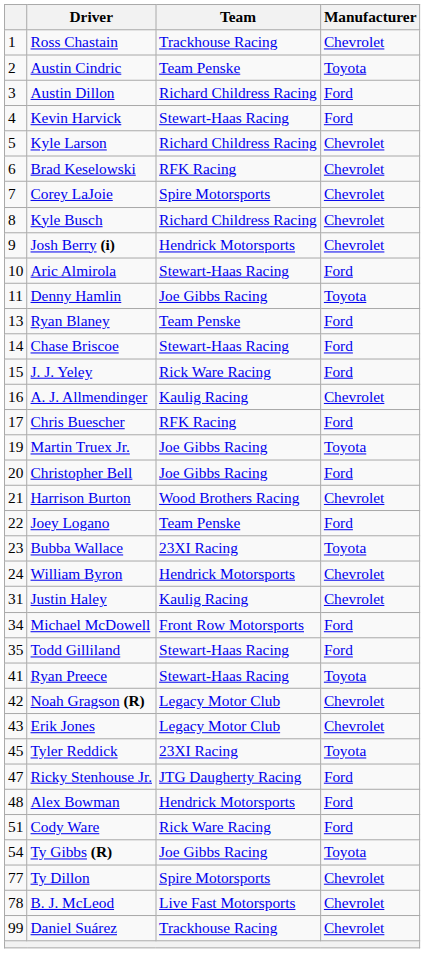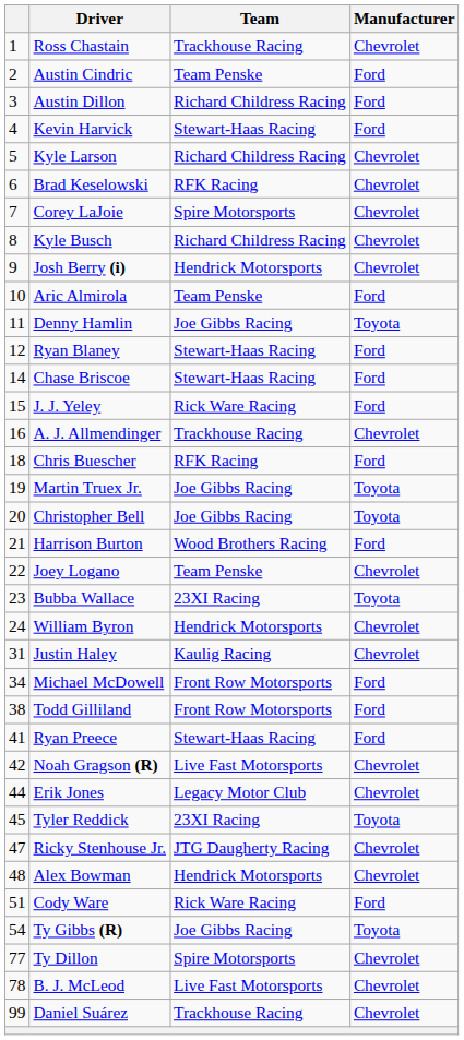 <table class="wikitable" style="font-size:95%">
 <tr>
 <th></th>
 <th>Driver</th>
 <th>Team</th>
 <th>Manufacturer</th>
 </tr>
 <tr>
 <td>1</td>
 <td><a href='#'>Ross Chastain</a></td>
 <td><a href='#'>Trackhouse Racing</a></td>
 <td><a href='#'>Chevrolet</a></td>
 </tr>
 <tr>
 <td>2</td>
 <td><a href='#'>Austin Cindric</a></td>
 <td><a href='#'>Team Penske</a></td>
-<td><a href='#'>Toyota</a></td>
+<td><a href='#'>Ford</a></td>
 </tr>
 <tr>
 <td>3</td>
 <td><a href='#'>Austin Dillon</a></td>
 <td><a href='#'>Richard Childress Racing</a></td>
 <td><a href='#'>Ford</a></td>
 </tr>
 <tr>
 <td>4</td>
 <td><a href='#'>Kevin Harvick</a></td>
 <td><a href='#'>Stewart-Haas Racing</a></td>
 <td><a href='#'>Ford</a></td>
 </tr>
 <tr>
 <td>5</td>
 <td><a href='#'>Kyle Larson</a></td>
 <td><a href='#'>Richard Childress Racing</a></td>
 <td><a href='#'>Chevrolet</a></td>
 </tr>
 <tr>
 <td>6</td>
 <td><a href='#'>Brad Keselowski</a></td>
 <td><a href='#'>RFK Racing</a></td>
 <td><a href='#'>Chevrolet</a></td>
 </tr>
 <tr>
 <td>7</td>
 <td><a href='#'>Corey LaJoie</a></td>
 <td><a href='#'>Spire Motorsports</a></td>
 <td><a href='#'>Chevrolet</a></td>
 </tr>
 <tr>
 <td>8</td>
 <td><a href='#'>Kyle Busch</a></td>
 <td><a href='#'>Richard Childress Racing</a></td>
 <td><a href='#'>Chevrolet</a></td>
 </tr>
 <tr>
 <td>9</td>
 <td><a href='#'>Josh Berry</a> <strong>(i)</strong></td>
 <td><a href='#'>Hendrick Motorsports</a></td>
 <td><a href='#'>Chevrolet</a></td>
 </tr>
 <tr>
 <td>10</td>
 <td><a href='#'>Aric Almirola</a></td>
-<td><a href='#'>Stewart-Haas Racing</a></td>
+<td><a href='#'>Team Penske</a></td>
 <td><a href='#'>Ford</a></td>
 </tr>
 <tr>
 <td>11</td>
 <td><a href='#'>Denny Hamlin</a></td>
 <td><a href='#'>Joe Gibbs Racing</a></td>
 <td><a href='#'>Toyota</a></td>
 </tr>
 <tr>
-<td>13</td>
+<td>12</td>
 <td><a href='#'>Ryan Blaney</a></td>
-<td><a href='#'>Team Penske</a></td>
+<td><a href='#'>Stewart-Haas Racing</a></td>
 <td><a href='#'>Ford</a></td>
 </tr>
 <tr>
 <td>14</td>
 <td><a href='#'>Chase Briscoe</a></td>
 <td><a href='#'>Stewart-Haas Racing</a></td>
 <td><a href='#'>Ford</a></td>
 </tr>
 <tr>
 <td>15</td>
 <td><a href='#'>J. J. Yeley</a></td>
 <td><a href='#'>Rick Ware Racing</a></td>
 <td><a href='#'>Ford</a></td>
 </tr>
 <tr>
 <td>16</td>
 <td><a href='#'>A. J. Allmendinger</a></td>
-<td><a href='#'>Kaulig Racing</a></td>
+<td><a href='#'>Trackhouse Racing</a></td>
 <td><a href='#'>Chevrolet</a></td>
 </tr>
 <tr>
-<td>17</td>
+<td>18</td>
 <td><a href='#'>Chris Buescher</a></td>
 <td><a href='#'>RFK Racing</a></td>
 <td><a href='#'>Ford</a></td>
 </tr>
 <tr>
 <td>19</td>
 <td><a href='#'>Martin Truex Jr.</a></td>
 <td><a href='#'>Joe Gibbs Racing</a></td>
 <td><a href='#'>Toyota</a></td>
 </tr>
 <tr>
 <td>20</td>
 <td><a href='#'>Christopher Bell</a></td>
 <td><a href='#'>Joe Gibbs Racing</a></td>
-<td><a href='#'>Ford</a></td>
+<td><a href='#'>Toyota</a></td>
 </tr>
 <tr>
 <td>21</td>
 <td><a href='#'>Harrison Burton</a></td>
 <td><a href='#'>Wood Brothers Racing</a></td>
-<td><a href='#'>Chevrolet</a></td>
+<td><a href='#'>Ford</a></td>
 </tr>
 <tr>
 <td>22</td>
 <td><a href='#'>Joey Logano</a></td>
 <td><a href='#'>Team Penske</a></td>
-<td><a href='#'>Ford</a></td>
+<td><a href='#'>Chevrolet</a></td>
 </tr>
 <tr>
 <td>23</td>
 <td><a href='#'>Bubba Wallace</a></td>
 <td><a href='#'>23XI Racing</a></td>
 <td><a href='#'>Toyota</a></td>
 </tr>
 <tr>
 <td>24</td>
 <td><a href='#'>William Byron</a></td>
 <td><a href='#'>Hendrick Motorsports</a></td>
 <td><a href='#'>Chevrolet</a></td>
 </tr>
 <tr>
 <td>31</td>
 <td><a href='#'>Justin Haley</a></td>
 <td><a href='#'>Kaulig Racing</a></td>
 <td><a href='#'>Chevrolet</a></td>
 </tr>
 <tr>
 <td>34</td>
 <td><a href='#'>Michael McDowell</a></td>
 <td><a href='#'>Front Row Motorsports</a></td>
 <td><a href='#'>Ford</a></td>
 </tr>
 <tr>
-<td>35</td>
+<td>38</td>
 <td><a href='#'>Todd Gilliland</a></td>
-<td><a href='#'>Stewart-Haas Racing</a></td>
+<td><a href='#'>Front Row Motorsports</a></td>
 <td><a href='#'>Ford</a></td>
 </tr>
 <tr>
 <td>41</td>
 <td><a href='#'>Ryan Preece</a></td>
 <td><a href='#'>Stewart-Haas Racing</a></td>
-<td><a href='#'>Toyota</a></td>
+<td><a href='#'>Ford</a></td>
 </tr>
 <tr>
 <td>42</td>
 <td><a href='#'>Noah Gragson</a> <strong>(R)</strong></td>
-<td><a href='#'>Legacy Motor Club</a></td>
+<td><a href='#'>Live Fast Motorsports</a></td>
 <td><a href='#'>Chevrolet</a></td>
 </tr>
 <tr>
-<td>43</td>
+<td>44</td>
 <td><a href='#'>Erik Jones</a></td>
 <td><a href='#'>Legacy Motor Club</a></td>
 <td><a href='#'>Chevrolet</a></td>
 </tr>
 <tr>
 <td>45</td>
 <td><a href='#'>Tyler Reddick</a></td>
 <td><a href='#'>23XI Racing</a></td>
 <td><a href='#'>Toyota</a></td>
 </tr>
 <tr>
 <td>47</td>
 <td><a href='#'>Ricky Stenhouse Jr.</a></td>
 <td><a href='#'>JTG Daugherty Racing</a></td>
-<td><a href='#'>Ford</a></td>
+<td><a href='#'>Chevrolet</a></td>
 </tr>
 <tr>
 <td>48</td>
 <td><a href='#'>Alex Bowman</a></td>
 <td><a href='#'>Hendrick Motorsports</a></td>
-<td><a href='#'>Ford</a></td>
+<td><a href='#'>Chevrolet</a></td>
 </tr>
 <tr>
 <td>51</td>
 <td><a href='#'>Cody Ware</a></td>
 <td><a href='#'>Rick Ware Racing</a></td>
 <td><a href='#'>Ford</a></td>
 </tr>
 <tr>
 <td>54</td>
 <td><a href='#'>Ty Gibbs</a> <strong>(R)</strong></td>
 <td><a href='#'>Joe Gibbs Racing</a></td>
 <td><a href='#'>Toyota</a></td>
 </tr>
 <tr>
 <td>77</td>
 <td><a href='#'>Ty Dillon</a></td>
 <td><a href='#'>Spire Motorsports</a></td>
 <td><a href='#'>Chevrolet</a></td>
 </tr>
 <tr>
 <td>78</td>
 <td><a href='#'>B. J. McLeod</a></td>
 <td><a href='#'>Live Fast Motorsports</a></td>
 <td><a href='#'>Chevrolet</a></td>
 </tr>
 <tr>
 <td>99</td>
 <td><a href='#'>Daniel Suárez</a></td>
 <td><a href='#'>Trackhouse Racing</a></td>
 <td><a href='#'>Chevrolet</a></td>
 </tr>
 <tr>
 <th colspan="4"></th>
 </tr>
 </table>
